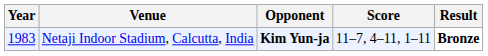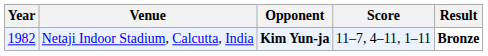 <table class="sortable wikitable" style="font-size: 90%;">
 <tr>
 <th>Year</th>
 <th>Venue</th>
 <th>Opponent</th>
 <th>Score</th>
 <th>Result</th>
 </tr>
 <tr style="background:#ECF2FF">
-<td align="center"><a href='#'>1983</a></td>
+<td align="center"><a href='#'>1982</a></td>
 <td align="left"><a href='#'>Netaji Indoor Stadium</a>, <a href='#'>Calcutta</a>, <a href='#'>India</a></td>
 <td align="left"><strong> Kim Yun-ja</strong></td>
 <td align="left">11–7, 4–11, 1–11</td>
 <td style="text-align:left; background: white"> <strong>Bronze</strong></td>
 </tr>
 </table>
